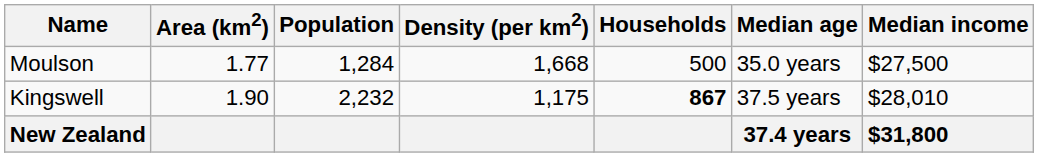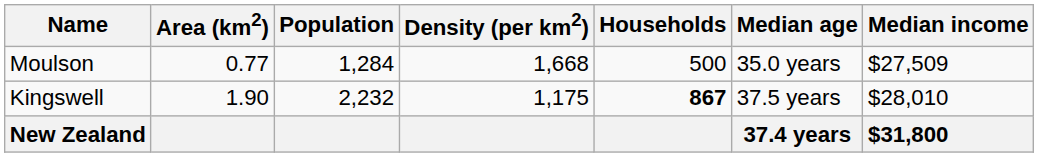 <table class="wikitable">
 <tr>
 <th>Name</th>
 <th>Area (km<sup>2</sup>)</th>
 <th>Population</th>
 <th>Density (per km<sup>2</sup>)</th>
 <th>Households</th>
 <th>Median age</th>
 <th>Median income</th>
 </tr>
 <tr>
 <td>Moulson</td>
-<td style="text-align:right;">1.77</td>
+<td style="text-align:right;">0.77</td>
 <td style="text-align:right;">1,284</td>
 <td style="text-align:right;">1,668</td>
 <td style="text-align:right;">500</td>
 <td>35.0 years</td>
-<td>$27,500</td>
+<td>$27,509</td>
 </tr>
 <tr>
 <td>Kingswell</td>
 <td style="text-align:right;">1.90</td>
 <td style="text-align:right;">2,232</td>
 <td style="text-align:right;">1,175</td>
 <td style="text-align:right;"><strong>867</strong></td>
 <td>37.5 years</td>
 <td>$28,010</td>
 </tr>
 <tr>
 <th>New Zealand</th>
 <th></th>
 <th></th>
 <th></th>
 <th></th>
 <th>37.4 years</th>
 <th style="text-align:left;">$31,800</th>
 </tr>
 </table>
